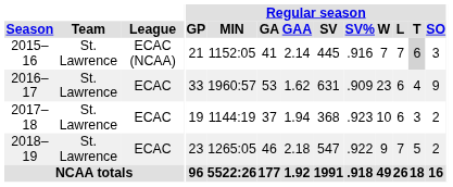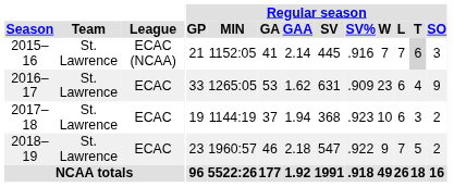 <table border="0" cellpadding="1" cellspacing="0" style="width:60%; text-align:center;">
 <tr bgcolor="#e0e0e0">
 <th colspan="3" bgcolor="#ffffff"></th>
 <th rowspan="99" bgcolor="#ffffff"></th>
 <th colspan="10" bgcolor="#e0e0e0"><a href='#'>Regular season</a></th>
 <th rowspan="99" bgcolor="#ffffff"></th>
 </tr>
 <tr bgcolor="#e0e0e0">
 <th><a href='#'>Season</a></th>
 <th>Team</th>
 <th>League</th>
 <th>GP</th>
 <th>MIN</th>
 <th>GA</th>
 <th><a href='#'>GAA</a></th>
 <th>SV</th>
 <th><a href='#'>SV%</a></th>
 <th>W</th>
 <th>L</th>
 <th>T</th>
 <th><a href='#'>SO</a></th>
 </tr>
 <tr>
 <td>2015–16</td>
 <td>St. Lawrence</td>
 <td>ECAC (NCAA)</td>
 <td>21</td>
 <td>1152:05</td>
 <td>41</td>
 <td>2.14</td>
 <td>445</td>
 <td>.916</td>
 <td>7</td>
 <td>7</td>
 <td style="background: lightgrey;">6</td>
 <td>3</td>
 </tr>
 <tr style="background:#f0f0f0;">
 <td>2016–17</td>
 <td>St. Lawrence</td>
 <td>ECAC</td>
 <td>33</td>
-<td>1960:57</td>
+<td>1265:05</td>
 <td>53</td>
 <td>1.62</td>
 <td>631</td>
 <td>.909</td>
 <td>23</td>
 <td>6</td>
 <td>4</td>
 <td>9</td>
 </tr>
 <tr>
 <td>2017–18</td>
 <td>St. Lawrence</td>
 <td>ECAC</td>
 <td>19</td>
 <td>1144:19</td>
 <td>37</td>
 <td>1.94</td>
 <td>368</td>
 <td>.923</td>
 <td>10</td>
 <td>6</td>
 <td>3</td>
 <td>2</td>
 </tr>
 <tr style="background:#f0f0f0;">
 <td>2018–19</td>
 <td>St. Lawrence</td>
 <td>ECAC</td>
 <td>23</td>
-<td>1265:05</td>
+<td>1960:57</td>
 <td>46</td>
 <td>2.18</td>
 <td>547</td>
 <td>.922</td>
 <td>9</td>
 <td>7</td>
 <td>5</td>
 <td>2</td>
 </tr>
 <tr>
 </tr>
 <tr bgcolor="#e0e0e0">
 <th colspan=3>NCAA totals</th>
 <th>96</th>
 <th>5522:26</th>
 <th>177</th>
 <th>1.92</th>
 <th>1991</th>
 <th>.918</th>
 <th>49</th>
 <th>26</th>
 <th>18</th>
 <th>16</th>
 </tr>
 </table>
